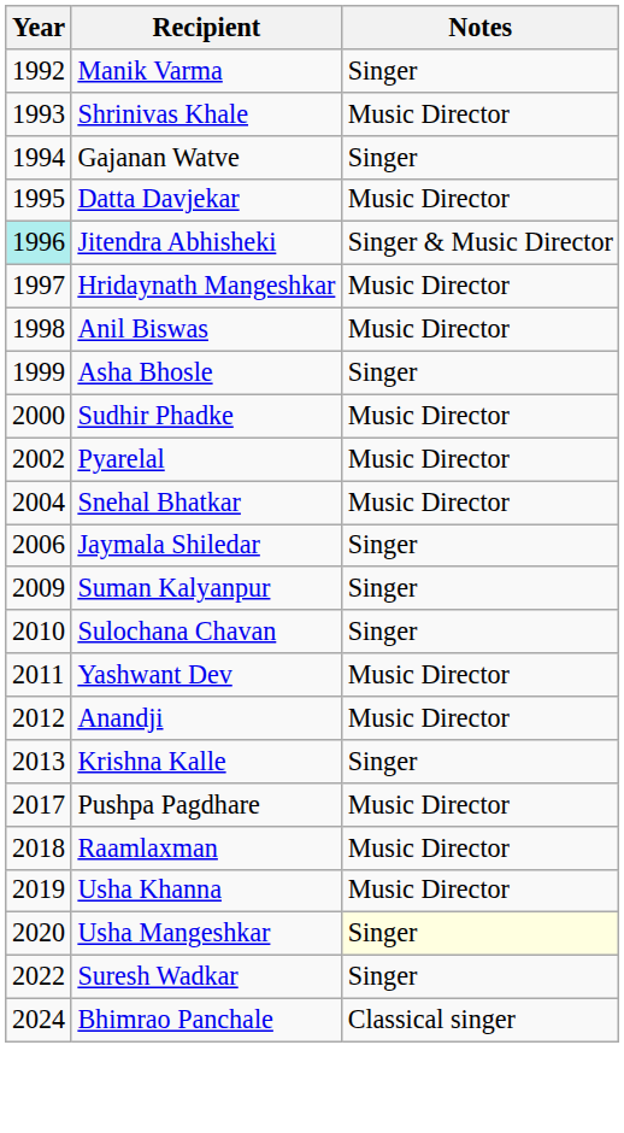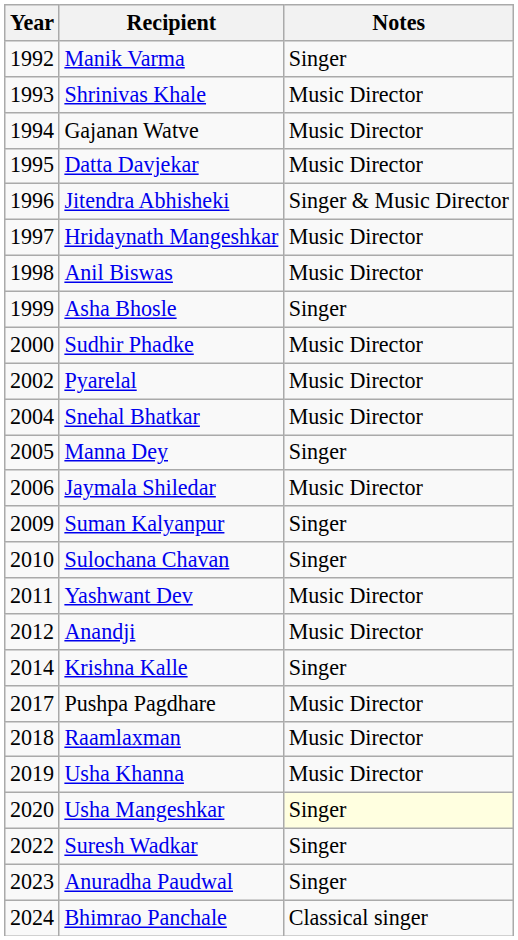 <table class="wikitable" style="font-size:92%;">
 <tr>
 <th>Year</th>
 <th>Recipient</th>
 <th>Notes</th>
 </tr>
 <tr>
 <td>1992</td>
 <td><a href='#'>Manik Varma</a></td>
 <td>Singer</td>
 </tr>
 <tr>
 <td>1993</td>
 <td><a href='#'>Shrinivas Khale</a></td>
 <td>Music Director</td>
 </tr>
 <tr>
 <td>1994</td>
 <td>Gajanan Watve</td>
-<td>Singer</td>
+<td>Music Director</td>
 </tr>
 <tr>
 <td>1995</td>
 <td><a href='#'>Datta Davjekar</a></td>
 <td>Music Director</td>
 </tr>
 <tr>
-<td style="background: paleturquoise;">1996</td>
+<td>1996</td>
 <td><a href='#'>Jitendra Abhisheki</a></td>
 <td>Singer & Music Director</td>
 </tr>
 <tr>
 <td>1997</td>
 <td><a href='#'>Hridaynath Mangeshkar</a></td>
 <td>Music Director</td>
 </tr>
 <tr>
 <td>1998</td>
 <td><a href='#'>Anil Biswas</a></td>
 <td>Music Director</td>
 </tr>
 <tr>
 <td>1999</td>
 <td><a href='#'>Asha Bhosle</a></td>
 <td>Singer</td>
 </tr>
 <tr>
 <td>2000</td>
 <td><a href='#'>Sudhir Phadke</a></td>
 <td>Music Director</td>
 </tr>
 <tr>
 <td>2002</td>
 <td><a href='#'>Pyarelal</a></td>
 <td>Music Director</td>
 </tr>
 <tr>
 <td>2004</td>
 <td><a href='#'>Snehal Bhatkar</a></td>
 <td>Music Director</td>
 </tr>
 <tr>
+<td>2005</td>
+<td><a href='#'>Manna Dey</a></td>
+<td>Singer</td>
+</tr>
+<tr>
 <td>2006</td>
 <td><a href='#'>Jaymala Shiledar</a></td>
-<td>Singer</td>
+<td>Music Director</td>
 </tr>
 <tr>
 <td>2009</td>
 <td><a href='#'>Suman Kalyanpur</a></td>
 <td>Singer</td>
 </tr>
 <tr>
 <td>2010</td>
 <td><a href='#'>Sulochana Chavan</a></td>
 <td>Singer</td>
 </tr>
 <tr>
 <td>2011</td>
 <td><a href='#'>Yashwant Dev</a></td>
 <td>Music Director</td>
 </tr>
 <tr>
 <td>2012</td>
 <td><a href='#'>Anandji</a></td>
 <td>Music Director</td>
 </tr>
 <tr>
-<td>2013</td>
+<td>2014</td>
 <td><a href='#'>Krishna Kalle</a></td>
 <td>Singer</td>
 </tr>
 <tr>
 <td>2017</td>
 <td>Pushpa Pagdhare</td>
 <td>Music Director</td>
 </tr>
 <tr>
 <td>2018</td>
 <td><a href='#'>Raamlaxman</a></td>
 <td>Music Director</td>
 </tr>
 <tr>
 <td>2019</td>
 <td><a href='#'>Usha Khanna</a></td>
 <td>Music Director</td>
 </tr>
 <tr>
 <td>2020</td>
 <td><a href='#'>Usha Mangeshkar</a></td>
 <td style="background: lightyellow;">Singer</td>
 </tr>
 <tr>
 <td>2022</td>
 <td><a href='#'>Suresh Wadkar</a></td>
 <td>Singer</td>
 </tr>
 <tr>
+<td>2023</td>
+<td><a href='#'>Anuradha Paudwal</a></td>
+<td>Singer</td>
+</tr>
+<tr>
 <td>2024</td>
 <td><a href='#'>Bhimrao Panchale</a></td>
 <td>Classical singer</td>
 </tr>
 </table>
